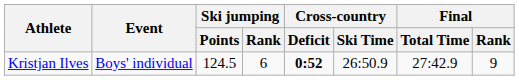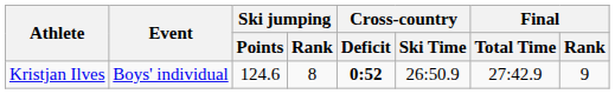 <table class="wikitable">
 <tr>
 <th rowspan="2">Athlete</th>
 <th rowspan="2">Event</th>
 <th colspan="2">Ski jumping</th>
 <th colspan="2">Cross-country</th>
 <th colspan="2">Final</th>
 </tr>
 <tr>
 <th>Points</th>
 <th>Rank</th>
 <th>Deficit</th>
 <th>Ski Time</th>
 <th>Total Time</th>
 <th>Rank</th>
 </tr>
 <tr>
 <td><a href='#'>Kristjan Ilves</a></td>
 <td><a href='#'>Boys' individual</a></td>
-<td align="center">124.5</td>
-<td align="center">6</td>
+<td align="center">124.6</td>
+<td align="center">8</td>
 <td align="center"><strong>0:52</strong></td>
 <td align="center">26:50.9</td>
 <td align="center">27:42.9</td>
 <td align="center">9</td>
 </tr>
 </table>
